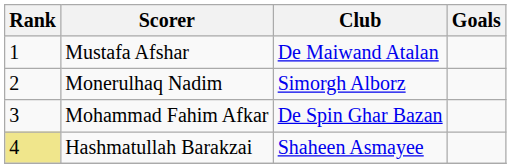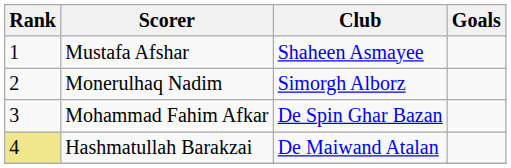 <table class="wikitable">
 <tr>
 <th>Rank</th>
 <th>Scorer</th>
 <th>Club</th>
 <th>Goals</th>
 </tr>
 <tr>
 <td>1</td>
 <td>Mustafa Afshar</td>
-<td><a href='#'>De Maiwand Atalan</a></td>
+<td><a href='#'>Shaheen Asmayee</a></td>
 <td></td>
 </tr>
 <tr>
 <td>2</td>
 <td>Monerulhaq Nadim</td>
 <td><a href='#'>Simorgh Alborz</a></td>
 <td></td>
 </tr>
 <tr>
 <td>3</td>
 <td>Mohammad Fahim Afkar</td>
 <td><a href='#'>De Spin Ghar Bazan</a></td>
 <td></td>
 </tr>
 <tr>
 <td style="background: khaki;">4</td>
 <td>Hashmatullah Barakzai</td>
-<td><a href='#'>Shaheen Asmayee</a></td>
+<td><a href='#'>De Maiwand Atalan</a></td>
 <td></td>
 </tr>
 <tr>
 </tr>
 </table>
